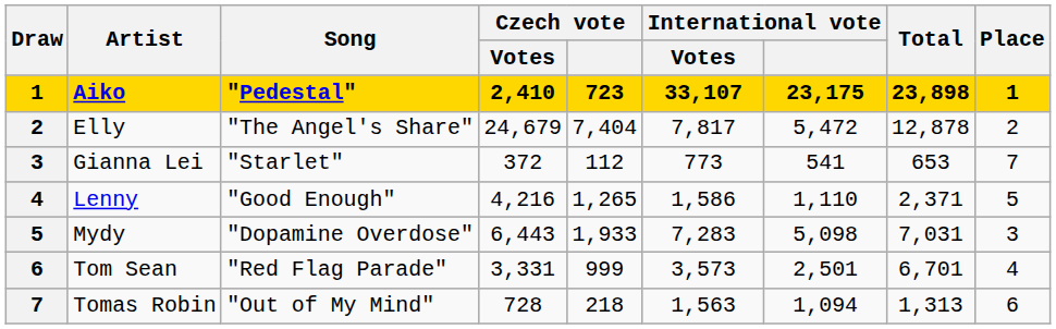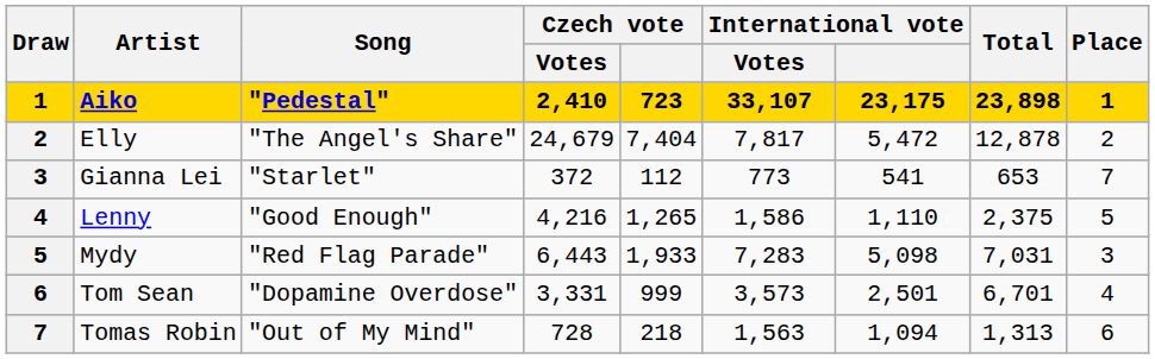 <table class="sortable wikitable nowraplinks plainrowheaders" style="margin: 1em auto 1em auto; text-align:center">
 <tr>
 <th scope="col" rowspan="2">Draw</th>
 <th scope="col" rowspan="2">Artist</th>
 <th scope="col" rowspan="2">Song</th>
 <th colspan="2">Czech vote</th>
 <th colspan="2">International vote</th>
 <th rowspan="2">Total</th>
 <th rowspan="2" scope="col">Place</th>
 </tr>
 <tr>
 <th>Votes</th>
 <th></th>
 <th>Votes</th>
 <th></th>
 </tr>
 <tr style="font-weight:bold; background:gold;">
 <th scope="row" style="text-align:center; font-weight:bold; background:gold;">1</th>
 <td align="left"><a href='#'>Aiko</a></td>
 <td align="left">"<a href='#'>Pedestal</a>"</td>
 <td>2,410</td>
 <td>723</td>
 <td>33,107</td>
 <td>23,175</td>
 <td>23,898</td>
 <td>1</td>
 </tr>
 <tr>
 <th scope="row" style="text-align:center">2</th>
 <td align="left">Elly</td>
 <td align="left">"The Angel's Share"</td>
 <td>24,679</td>
 <td>7,404</td>
 <td>7,817</td>
 <td>5,472</td>
 <td>12,878</td>
 <td>2</td>
 </tr>
 <tr>
 <th scope="row" style="text-align:center">3</th>
 <td align="left">Gianna Lei</td>
 <td align="left">"Starlet"</td>
 <td>372</td>
 <td>112</td>
 <td>773</td>
 <td>541</td>
 <td>653</td>
 <td>7</td>
 </tr>
 <tr>
 <th scope="row" style="text-align:center">4</th>
 <td align="left"><a href='#'>Lenny</a></td>
 <td align="left">"Good Enough"</td>
 <td>4,216</td>
 <td>1,265</td>
 <td>1,586</td>
 <td>1,110</td>
-<td>2,371</td>
+<td>2,375</td>
 <td>5</td>
 </tr>
 <tr>
 <th scope="row" style="text-align:center">5</th>
 <td align="left">Mydy</td>
-<td align="left">"Dopamine Overdose"</td>
+<td align="left">"Red Flag Parade"</td>
 <td>6,443</td>
 <td>1,933</td>
 <td>7,283</td>
 <td>5,098</td>
 <td>7,031</td>
 <td>3</td>
 </tr>
 <tr>
 <th scope="row" style="text-align:center">6</th>
 <td align="left">Tom Sean</td>
-<td align="left">"Red Flag Parade"</td>
+<td align="left">"Dopamine Overdose"</td>
 <td>3,331</td>
 <td>999</td>
 <td>3,573</td>
 <td>2,501</td>
 <td>6,701</td>
 <td>4</td>
 </tr>
 <tr>
 <th scope="row" style="text-align:center">7</th>
 <td align="left">Tomas Robin</td>
 <td align="left">"Out of My Mind"</td>
 <td>728</td>
 <td>218</td>
 <td>1,563</td>
 <td>1,094</td>
 <td>1,313</td>
 <td>6</td>
 </tr>
 </table>
